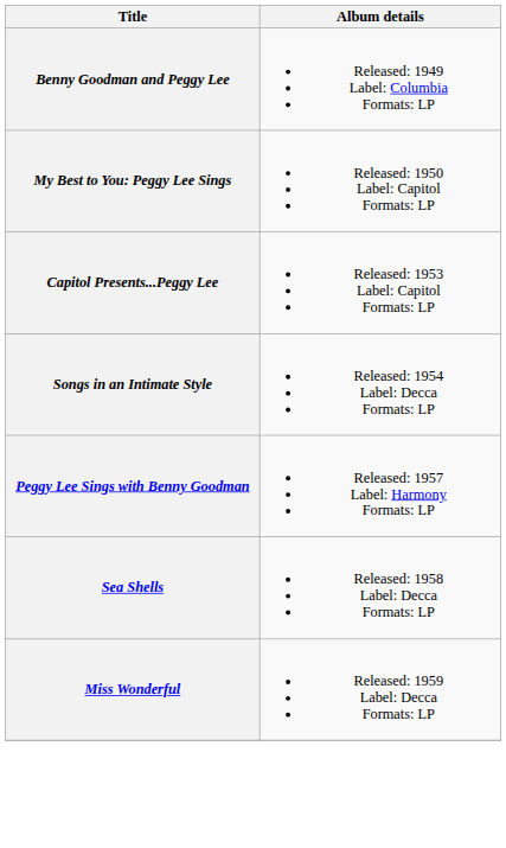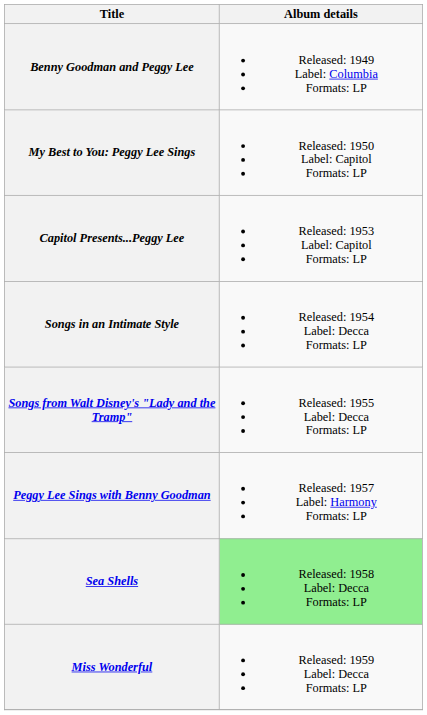 <table class="wikitable plainrowheaders" style="text-align:center;">
 <tr>
 <th scope="col" style="width:17em;">Title</th>
 <th scope="col" style="width:16em;">Album details</th>
 </tr>
 <tr>
 <th scope="row"><em>Benny Goodman and Peggy Lee</em><br></th>
 <td><br><ul><li>Released: 1949</li><li>Label: <a href='#'>Columbia</a></li><li>Formats: LP</li></ul></td>
 </tr>
 <tr>
 <th scope="row"><em>My Best to You: Peggy Lee Sings</em></th>
 <td><br><ul><li>Released: 1950</li><li>Label: Capitol</li><li>Formats: LP</li></ul></td>
 </tr>
 <tr>
 <th scope="row"><em>Capitol Presents...Peggy Lee</em></th>
 <td><br><ul><li>Released: 1953</li><li>Label: Capitol</li><li>Formats: LP</li></ul></td>
 </tr>
 <tr>
 <th scope="row"><em>Songs in an Intimate Style</em></th>
 <td><br><ul><li>Released: 1954</li><li>Label: Decca</li><li>Formats: LP</li></ul></td>
 </tr>
 <tr>
+<th scope="row"><em><a href='#'>Songs from Walt Disney's "Lady and the Tramp"</a></em></th>
+<td><br><ul><li>Released: 1955</li><li>Label: Decca</li><li>Formats: LP</li></ul></td>
+</tr>
+<tr>
 <th scope="row"><em><a href='#'>Peggy Lee Sings with Benny Goodman</a></em><br></th>
 <td><br><ul><li>Released: 1957</li><li>Label: <a href='#'>Harmony</a></li><li>Formats: LP</li></ul></td>
 </tr>
 <tr>
 <th scope="row"><em><a href='#'>Sea Shells</a></em></th>
-<td><br><ul><li>Released: 1958</li><li>Label: Decca</li><li>Formats: LP</li></ul></td>
+<td style="background: lightgreen;"><br><ul><li>Released: 1958</li><li>Label: Decca</li><li>Formats: LP</li></ul></td>
 </tr>
 <tr>
 <th scope="row"><em><a href='#'>Miss Wonderful</a></em></th>
 <td><br><ul><li>Released: 1959</li><li>Label: Decca</li><li>Formats: LP</li></ul></td>
 </tr>
 <tr>
 </tr>
 </table>
